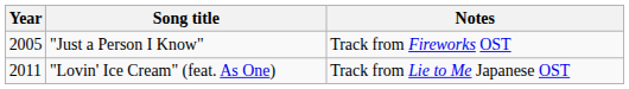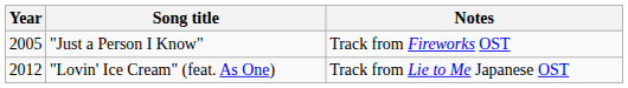 <table class="wikitable" style="width:600px">
 <tr>
 <th width=10>Year</th>
 <th>Song title</th>
 <th>Notes</th>
 </tr>
 <tr>
 <td>2005</td>
 <td>"Just a Person I Know" </td>
 <td>Track from <em><a href='#'>Fireworks</a></em> <a href='#'>OST</a></td>
 </tr>
 <tr>
-<td>2011</td>
+<td>2012</td>
 <td>"Lovin' Ice Cream" (feat. <a href='#'>As One</a>)</td>
 <td>Track from <em><a href='#'>Lie to Me</a></em> Japanese <a href='#'>OST</a></td>
 </tr>
 </table>
